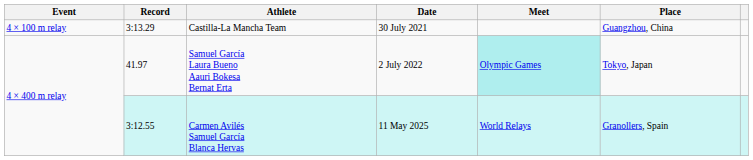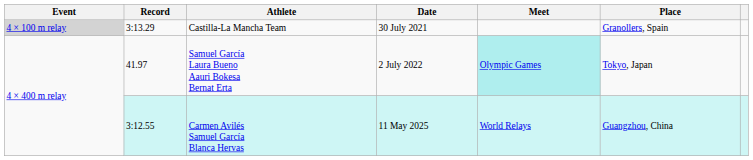 <table class="wikitable" style="font-size:95%; width: 95%;">
 <tr>
 <th>Event</th>
 <th>Record</th>
 <th>Athlete</th>
 <th>Date</th>
 <th>Meet</th>
 <th>Place</th>
 <th></th>
 </tr>
 <tr>
-<td><a href='#'>4 × 100 m relay</a></td>
+<td style="background: lightgrey;"><a href='#'>4 × 100 m relay</a></td>
 <td>3:13.29</td>
 <td>Castilla-La Mancha Team</td>
 <td>30 July 2021</td>
 <td></td>
-<td><a href='#'>Guangzhou</a>, China</td>
+<td><a href='#'>Granollers</a>, Spain</td>
 <td></td>
 </tr>
 <tr>
 <td rowspan=2><a href='#'>4 × 400 m relay</a></td>
 <td>41.97</td>
 <td><br><a href='#'>Samuel García</a><br><a href='#'>Laura Bueno</a><br><a href='#'>Aauri Bokesa</a><br><a href='#'>Bernat Erta</a></td>
 <td>2 July 2022</td>
 <td style="background: paleturquoise;"><a href='#'>Olympic Games</a></td>
 <td><a href='#'>Tokyo</a>, Japan</td>
 <td></td>
 </tr>
 <tr style="background:#CEF6F5;">
 <td>3:12.55</td>
 <td><br><br><a href='#'>Carmen Avilés</a><br><a href='#'>Samuel García</a><br><a href='#'>Blanca Hervas</a></td>
 <td>11 May 2025</td>
 <td><a href='#'>World Relays</a></td>
-<td><a href='#'>Granollers</a>, Spain</td>
+<td><a href='#'>Guangzhou</a>, China</td>
 <td></td>
 </tr>
 </table>
